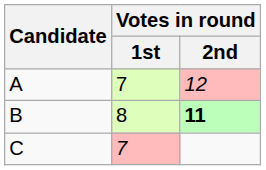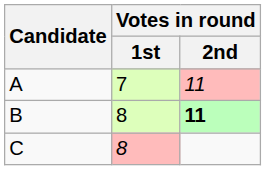 <table class="wikitable">
 <tr>
 <th rowspan=2>Candidate</th>
 <th colspan=2>Votes in round</th>
 </tr>
 <tr>
 <th>1st</th>
 <th>2nd</th>
 </tr>
 <tr>
 <td>A</td>
 <td bgcolor=#ddffbb>7</td>
-<td bgcolor=#ffbbbb><em>12</em></td>
+<td bgcolor=#ffbbbb><em>11</em></td>
 </tr>
 <tr>
 <td>B</td>
 <td bgcolor=#ddffbb>8</td>
 <td bgcolor=#bbffbb><strong>11</strong></td>
 </tr>
 <tr>
 <td>C</td>
-<td bgcolor=#ffbbbb><em>7</em></td>
+<td bgcolor=#ffbbbb><em>8</em></td>
 </tr>
 </table>
